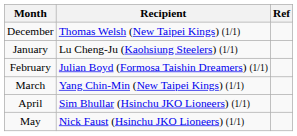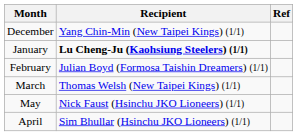 <table class="wikitable sortable" style="text-align:left;">
 <tr>
 <th>Month</th>
 <th>Recipient</th>
 <th class=unsortable>Ref</th>
 </tr>
 <tr>
 <td style="text-align:center;">December</td>
-<td><a href='#'>Thomas Welsh</a> (<a href='#'>New Taipei Kings</a>) <small>(1/1)</small></td>
+<td><a href='#'>Yang Chin-Min</a> (<a href='#'>New Taipei Kings</a>) <small>(1/1)</small></td>
 <td style="text-align:center;"></td>
 </tr>
 <tr>
 <td style="text-align:center;">January</td>
-<td>Lu Cheng-Ju (<a href='#'>Kaohsiung Steelers</a>) <small>(1/1)</small></td>
+<td><strong>Lu Cheng-Ju (<a href='#'>Kaohsiung Steelers</a>) <small>(1/1)</small></strong></td>
 <td style="text-align:center;"></td>
 </tr>
 <tr>
 <td style="text-align:center;">February</td>
 <td><a href='#'>Julian Boyd</a> (<a href='#'>Formosa Taishin Dreamers</a>) <small>(1/1)</small></td>
 <td style="text-align:center;"></td>
 </tr>
 <tr>
 <td style="text-align:center;">March</td>
-<td><a href='#'>Yang Chin-Min</a> (<a href='#'>New Taipei Kings</a>) <small>(1/1)</small></td>
+<td><a href='#'>Thomas Welsh</a> (<a href='#'>New Taipei Kings</a>) <small>(1/1)</small></td>
+<td style="text-align:center;"></td>
+</tr>
+<tr>
+<td style="text-align:center;">May</td>
+<td><a href='#'>Nick Faust</a> (<a href='#'>Hsinchu JKO Lioneers</a>) <small>(1/1)</small></td>
 <td style="text-align:center;"></td>
 </tr>
 <tr>
 <td style="text-align:center;">April</td>
 <td><a href='#'>Sim Bhullar</a> (<a href='#'>Hsinchu JKO Lioneers</a>) <small>(1/1)</small></td>
 <td style="text-align:center;"></td>
 </tr>
-<tr>
-<td style="text-align:center;">May</td>
-<td><a href='#'>Nick Faust</a> (<a href='#'>Hsinchu JKO Lioneers</a>) <small>(1/1)</small></td>
-<td style="text-align:center;"></td>
-</tr>
 </table>
